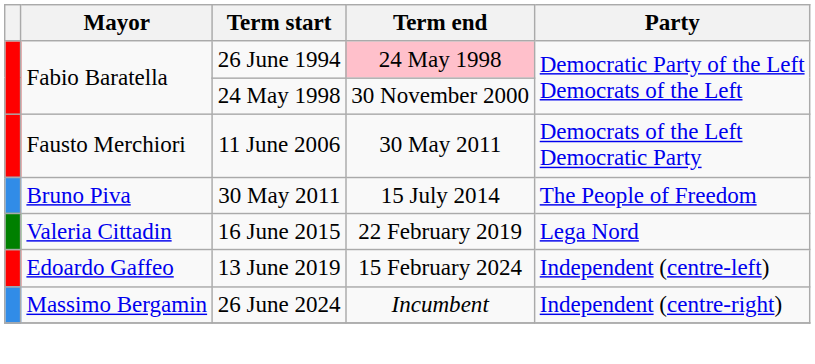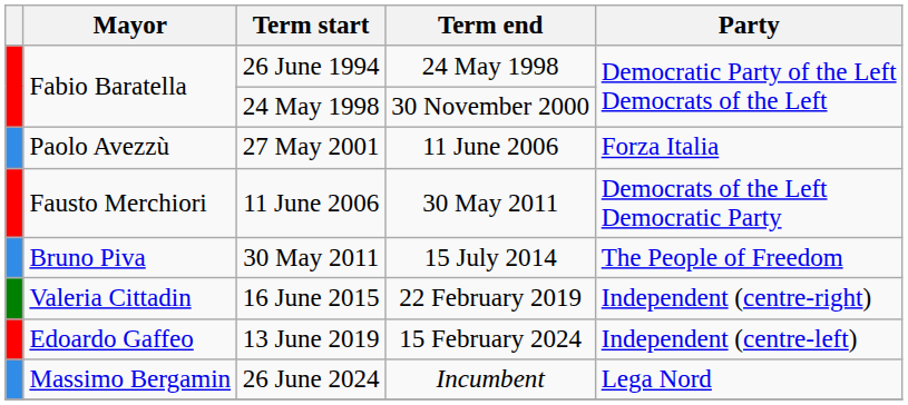 <table class="wikitable">
 <tr>
 <th class=unsortable> </th>
 <th>Mayor</th>
 <th>Term start</th>
 <th>Term end</th>
 <th>Party</th>
 </tr>
 <tr>
 <th rowspan=2 style="background:#FF0000;"></th>
 <td rowspan=2>Fabio Baratella</td>
 <td align=center>26 June 1994</td>
-<td align=center style="background: pink;">24 May 1998</td>
+<td align=center>24 May 1998</td>
 <td rowspan=2><a href='#'>Democratic Party of the Left</a><br><a href='#'>Democrats of the Left</a></td>
 </tr>
 <tr>
 <td align=center>24 May 1998</td>
 <td align=center>30 November 2000</td>
+</tr>
+<tr>
+<th style="background:#318CE7;"></th>
+<td>Paolo Avezzù</td>
+<td align=center>27 May 2001</td>
+<td align=center>11 June 2006</td>
+<td><a href='#'>Forza Italia</a></td>
 </tr>
 <tr>
 <th style="background:#FF0000;"></th>
 <td>Fausto Merchiori</td>
 <td align=center>11 June 2006</td>
 <td align=center>30 May 2011</td>
 <td><a href='#'>Democrats of the Left</a><br><a href='#'>Democratic Party</a></td>
 </tr>
 <tr>
 <th style="background:#318CE7;"></th>
 <td><a href='#'>Bruno Piva</a></td>
 <td align=center>30 May 2011</td>
 <td align=center>15 July 2014</td>
 <td><a href='#'>The People of Freedom</a></td>
 </tr>
 <tr>
 <th style="background:#008000;"></th>
 <td><a href='#'>Valeria Cittadin</a></td>
 <td align=center>16 June 2015</td>
 <td align=center>22 February 2019</td>
-<td><a href='#'>Lega Nord</a></td>
+<td><a href='#'>Independent</a> (<a href='#'>centre-right</a>)</td>
 </tr>
 <tr>
 <th style="background:#FF0000;"></th>
 <td><a href='#'>Edoardo Gaffeo</a></td>
 <td align=center>13 June 2019</td>
 <td align=center>15 February 2024</td>
 <td><a href='#'>Independent</a> (<a href='#'>centre-left</a>)</td>
 </tr>
 <tr>
 <th style="background:#318CE7;"></th>
 <td><a href='#'>Massimo Bergamin</a></td>
 <td align=center>26 June 2024</td>
 <td align=center><em>Incumbent</em></td>
-<td><a href='#'>Independent</a> (<a href='#'>centre-right</a>)</td>
+<td><a href='#'>Lega Nord</a></td>
 </tr>
 <tr>
 </tr>
 </table>
